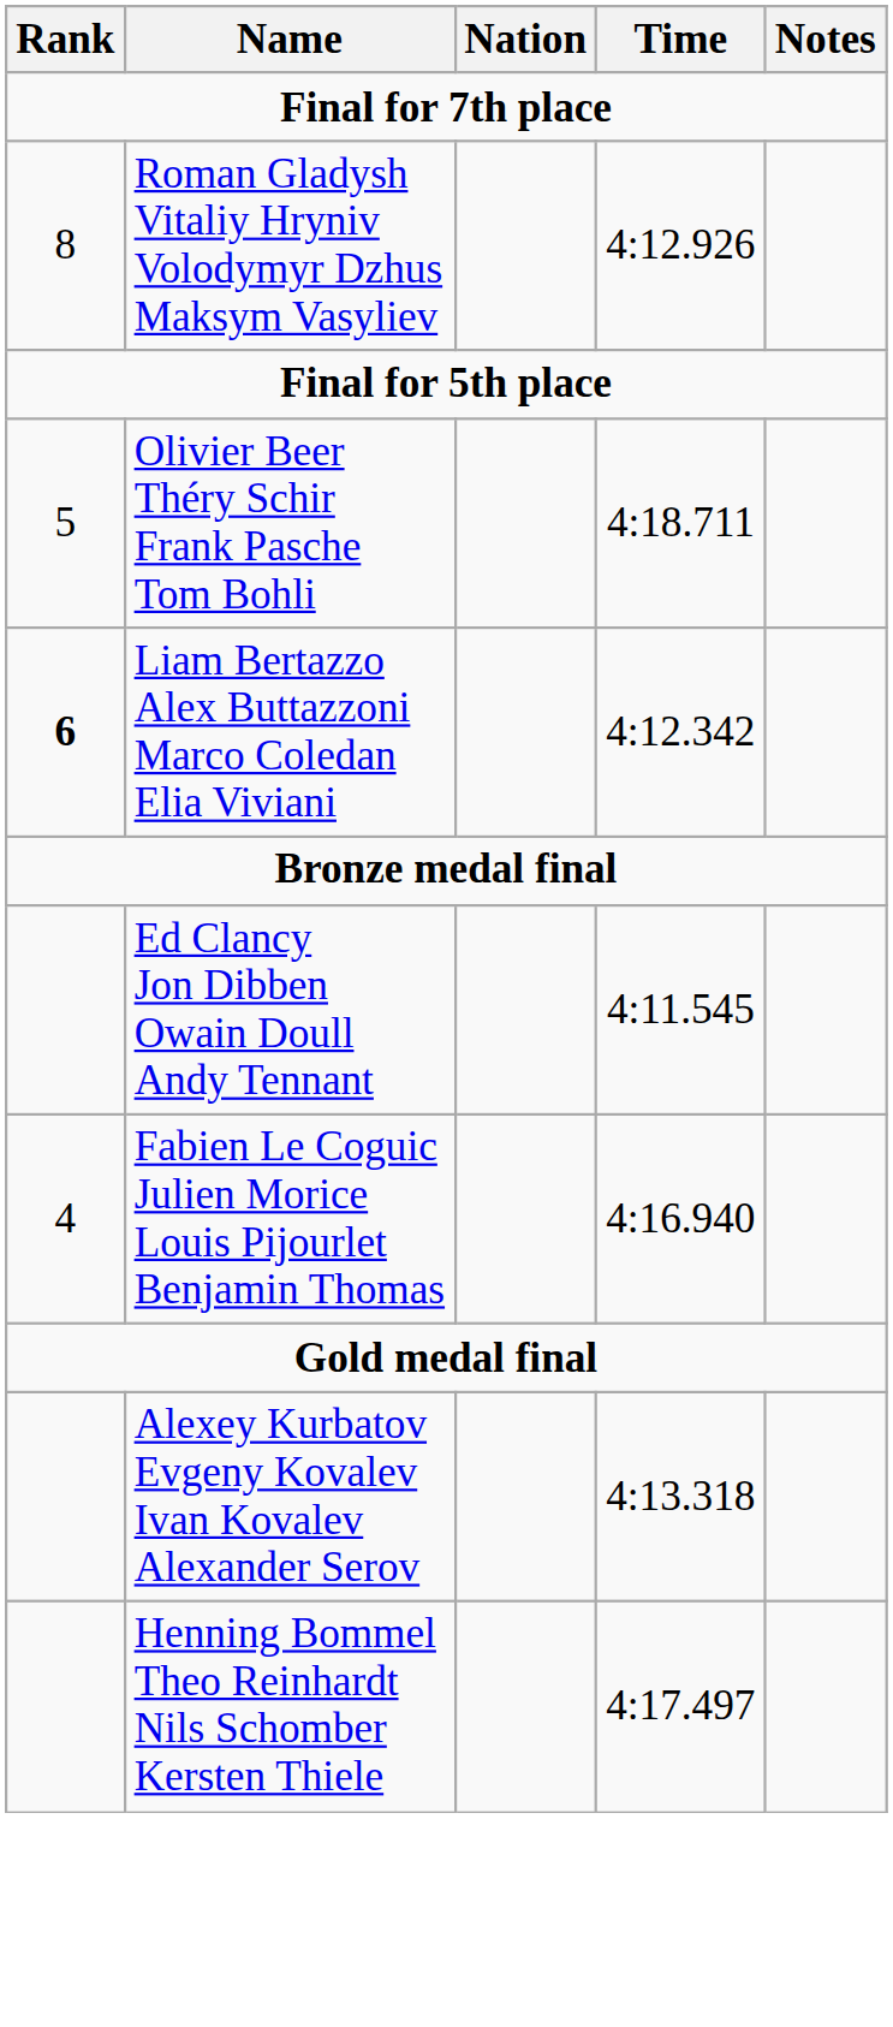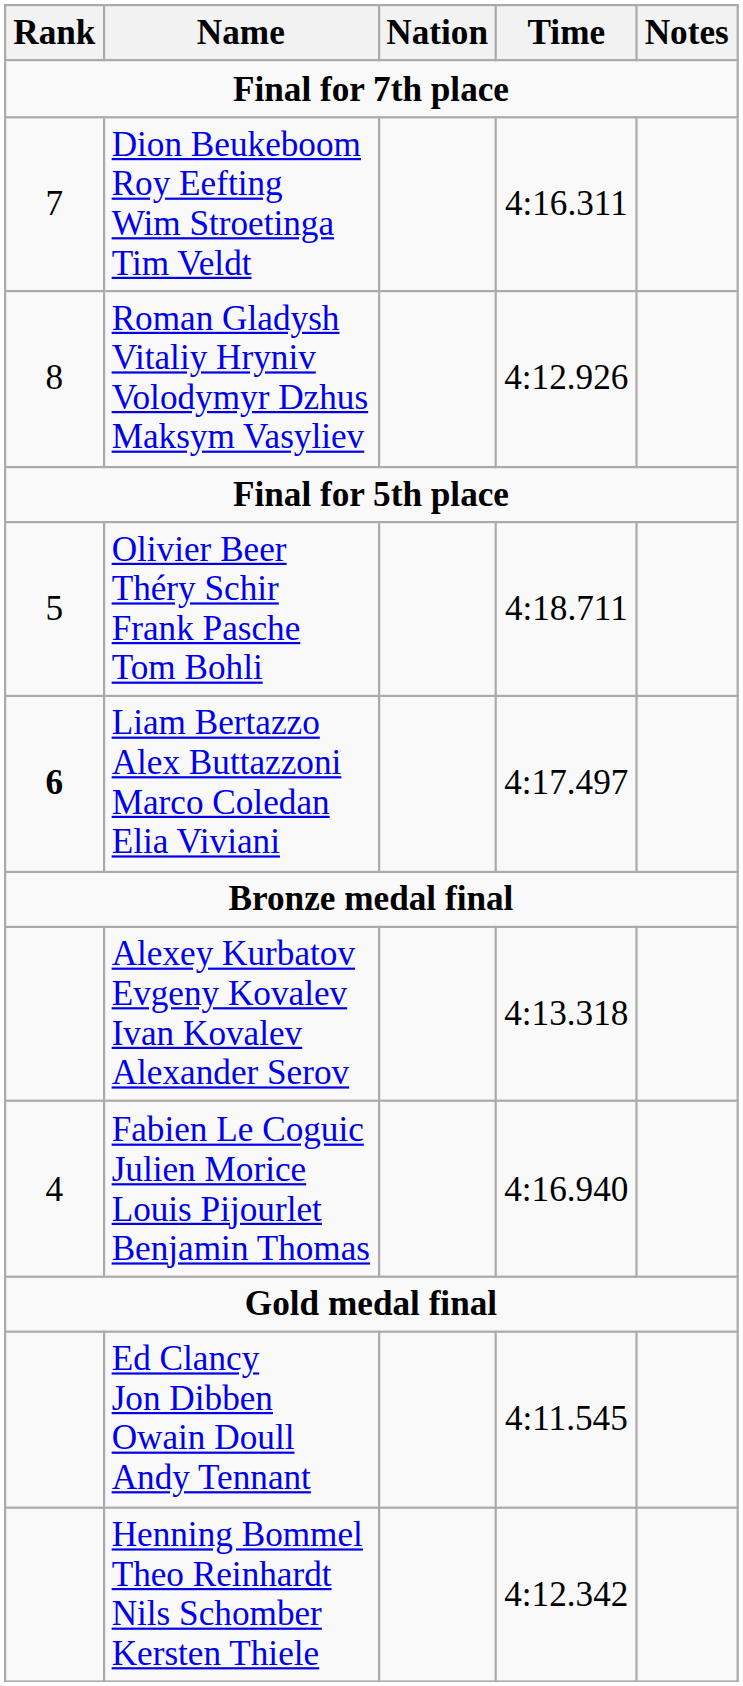 <table class="wikitable" style="text-align:center">
 <tr>
 <th>Rank</th>
 <th>Name</th>
 <th>Nation</th>
 <th>Time</th>
 <th>Notes</th>
 </tr>
 <tr>
 <td colspan=5><strong>Final for 7th place</strong></td>
+</tr>
+<tr>
+<td>7</td>
+<td align=left><a href='#'>Dion Beukeboom</a><br><a href='#'>Roy Eefting</a><br><a href='#'>Wim Stroetinga</a><br><a href='#'>Tim Veldt</a></td>
+<td align=left></td>
+<td>4:16.311</td>
+<td></td>
 </tr>
 <tr>
 <td>8</td>
 <td align=left><a href='#'>Roman Gladysh</a><br><a href='#'>Vitaliy Hryniv</a><br><a href='#'>Volodymyr Dzhus</a><br><a href='#'>Maksym Vasyliev</a></td>
 <td align=left></td>
 <td>4:12.926</td>
 <td></td>
 </tr>
 <tr>
 <td colspan=5><strong>Final for 5th place</strong></td>
 </tr>
 <tr>
 <td>5</td>
 <td align=left><a href='#'>Olivier Beer</a><br><a href='#'>Théry Schir</a><br><a href='#'>Frank Pasche</a><br><a href='#'>Tom Bohli</a></td>
 <td align=left></td>
 <td>4:18.711</td>
 <td></td>
 </tr>
 <tr>
 <td><strong>6</strong></td>
 <td align=left><a href='#'>Liam Bertazzo</a><br><a href='#'>Alex Buttazzoni</a><br><a href='#'>Marco Coledan</a><br><a href='#'>Elia Viviani</a></td>
 <td align=left></td>
-<td>4:12.342</td>
+<td>4:17.497</td>
 <td></td>
 </tr>
 <tr>
 <td colspan=5><strong>Bronze medal final</strong></td>
 </tr>
 <tr>
 <td></td>
-<td align=left><a href='#'>Ed Clancy</a><br><a href='#'>Jon Dibben</a><br><a href='#'>Owain Doull</a><br><a href='#'>Andy Tennant</a></td>
+<td align=left><a href='#'>Alexey Kurbatov</a><br><a href='#'>Evgeny Kovalev</a><br><a href='#'>Ivan Kovalev</a><br><a href='#'>Alexander Serov</a></td>
 <td align=left></td>
-<td>4:11.545</td>
+<td>4:13.318</td>
 <td></td>
 </tr>
 <tr>
 <td>4</td>
 <td align=left><a href='#'>Fabien Le Coguic</a><br><a href='#'>Julien Morice</a><br><a href='#'>Louis Pijourlet</a><br><a href='#'>Benjamin Thomas</a></td>
 <td align=left></td>
 <td>4:16.940</td>
 <td></td>
 </tr>
 <tr>
 <td colspan=5><strong>Gold medal final</strong></td>
 </tr>
 <tr>
 <td></td>
-<td align=left><a href='#'>Alexey Kurbatov</a><br><a href='#'>Evgeny Kovalev</a><br><a href='#'>Ivan Kovalev</a><br><a href='#'>Alexander Serov</a></td>
+<td align=left><a href='#'>Ed Clancy</a><br><a href='#'>Jon Dibben</a><br><a href='#'>Owain Doull</a><br><a href='#'>Andy Tennant</a></td>
 <td align=left></td>
-<td>4:13.318</td>
+<td>4:11.545</td>
 <td></td>
 </tr>
 <tr>
 <td></td>
 <td align=left><a href='#'>Henning Bommel</a><br><a href='#'>Theo Reinhardt</a><br><a href='#'>Nils Schomber</a><br><a href='#'>Kersten Thiele</a></td>
 <td align=left></td>
-<td>4:17.497</td>
+<td>4:12.342</td>
 <td></td>
 </tr>
 </table>
